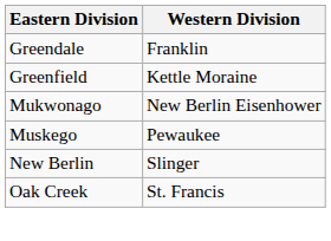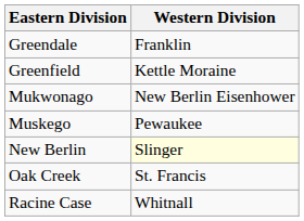 <table class="wikitable">
 <tr>
 <th>Eastern Division</th>
 <th>Western Division</th>
 </tr>
 <tr>
 <td>Greendale</td>
 <td>Franklin</td>
 </tr>
 <tr>
 <td>Greenfield</td>
 <td>Kettle Moraine</td>
 </tr>
 <tr>
 <td>Mukwonago</td>
 <td>New Berlin Eisenhower</td>
 </tr>
 <tr>
 <td>Muskego</td>
 <td>Pewaukee</td>
 </tr>
 <tr>
 <td>New Berlin</td>
-<td>Slinger</td>
+<td style="background: lightyellow;">Slinger</td>
 </tr>
 <tr>
 <td>Oak Creek</td>
 <td>St. Francis</td>
 </tr>
+<tr>
+<td>Racine Case</td>
+<td>Whitnall</td>
+</tr>
 </table>
